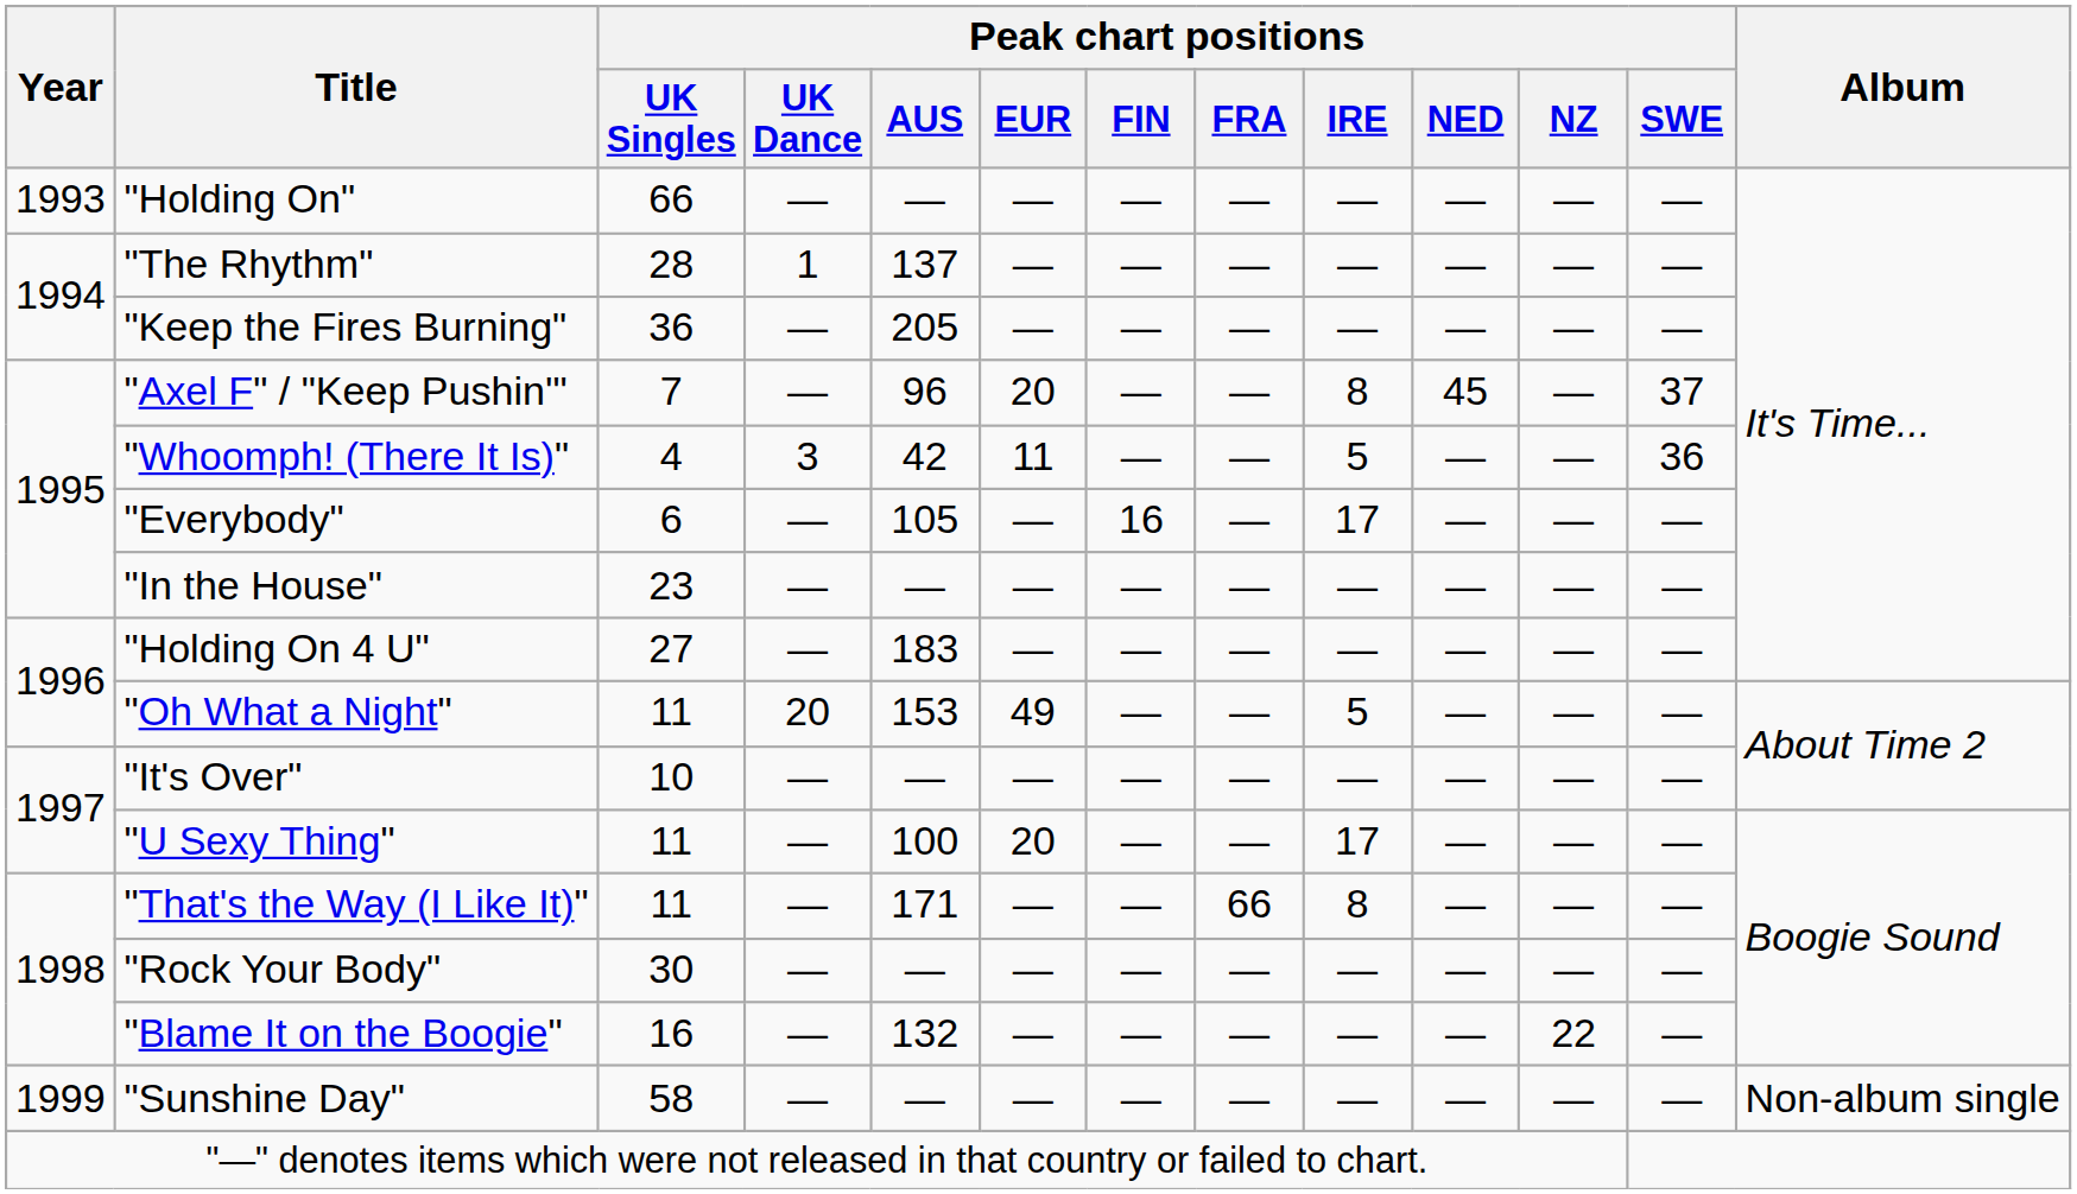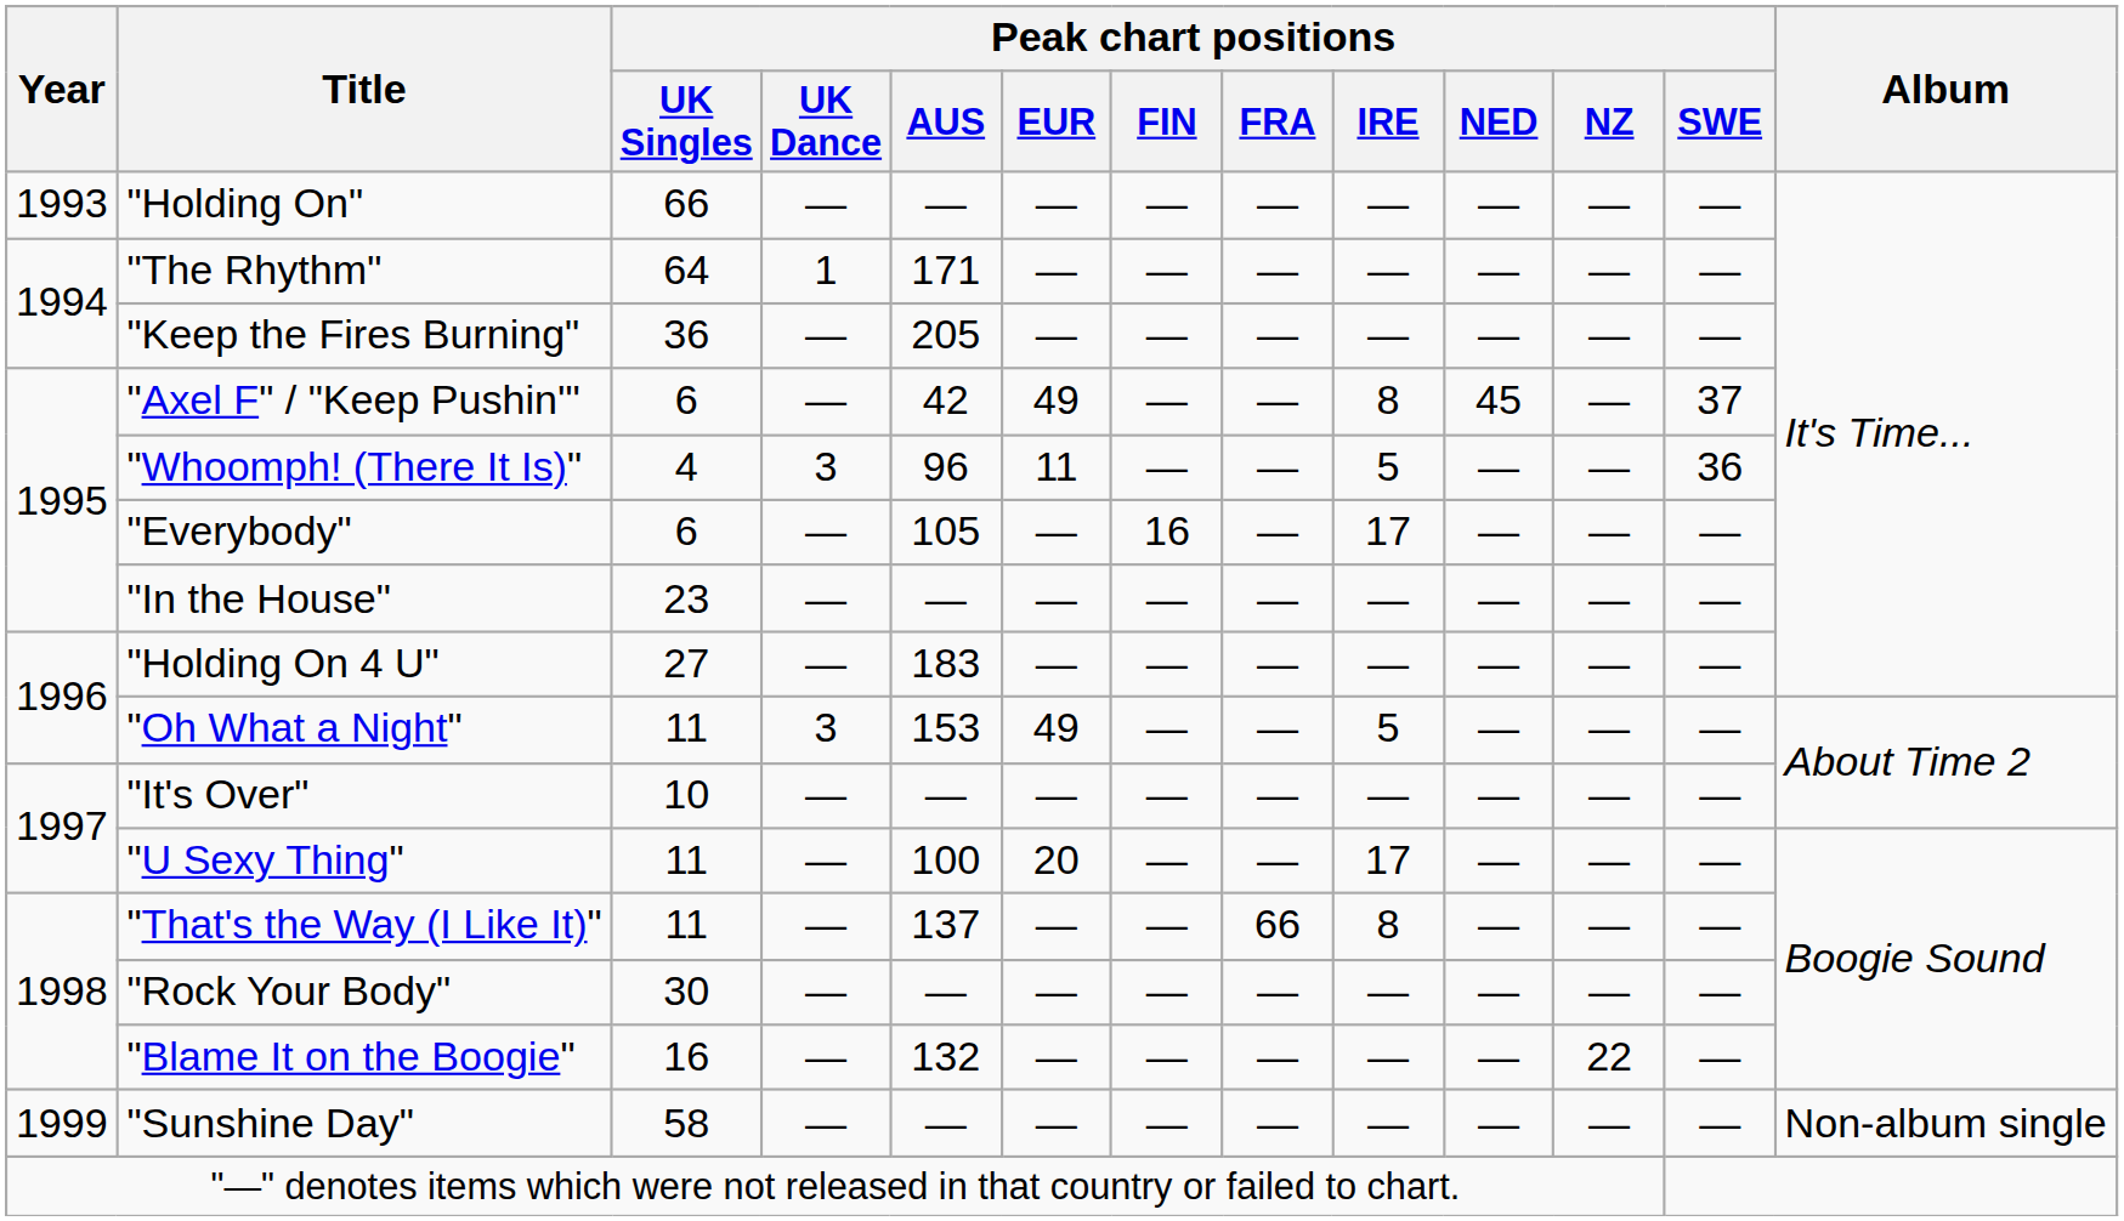 <table class="wikitable plainrowheaders" style="text-align:center;">
 <tr>
 <th scope="col" rowspan="2">Year</th>
 <th scope="col" rowspan="2">Title</th>
 <th scope="col" colspan="10">Peak chart positions</th>
 <th scope="col" rowspan="2">Album</th>
 </tr>
 <tr>
 <th scope="col" style="width:2.5em; font-size:90%;"><a href='#'>UK Singles</a><br></th>
 <th scope="col" style="width:2.5em; font-size:90%;"><a href='#'>UK Dance</a><br></th>
 <th scope="col" style="width:2.5em; font-size:90%;"><a href='#'>AUS</a><br></th>
 <th scope="col" style="width:2.5em; font-size:90%;"><a href='#'>EUR</a><br></th>
 <th scope="col" style="width:2.5em; font-size:90%;"><a href='#'>FIN</a><br></th>
 <th scope="col" style="width:2.5em; font-size:90%;"><a href='#'>FRA</a><br></th>
 <th scope="col" style="width:2.5em; font-size:90%;"><a href='#'>IRE</a><br></th>
 <th scope="col" style="width:2.5em; font-size:90%;"><a href='#'>NED</a><br></th>
 <th scope="col" style="width:2.5em; font-size:90%;"><a href='#'>NZ</a><br></th>
 <th scope="col" style="width:2.5em; font-size:90%;"><a href='#'>SWE</a><br></th>
 </tr>
 <tr>
 <td>1993</td>
 <td align="left">"Holding On"</td>
 <td>66</td>
 <td>—</td>
 <td>—</td>
 <td>—</td>
 <td>—</td>
 <td>—</td>
 <td>—</td>
 <td>—</td>
 <td>—</td>
 <td>—</td>
 <td align="left" rowspan="8"><em>It's Time...</em></td>
 </tr>
 <tr>
 <td rowspan="2">1994</td>
 <td align="left">"The Rhythm"</td>
-<td>28</td>
+<td>64</td>
 <td>1</td>
-<td>137</td>
+<td>171</td>
 <td>—</td>
 <td>—</td>
 <td>—</td>
 <td>—</td>
 <td>—</td>
 <td>—</td>
 <td>—</td>
 </tr>
 <tr>
 <td align="left">"Keep the Fires Burning"</td>
 <td>36</td>
 <td>—</td>
 <td>205</td>
 <td>—</td>
 <td>—</td>
 <td>—</td>
 <td>—</td>
 <td>—</td>
 <td>—</td>
 <td>—</td>
 </tr>
 <tr>
 <td rowspan="4">1995</td>
 <td align="left">"<a href='#'>Axel F</a>" / "Keep Pushin'"</td>
-<td>7</td>
+<td>6</td>
 <td>—</td>
-<td>96</td>
-<td>20</td>
+<td>42</td>
+<td>49</td>
 <td>—</td>
 <td>—</td>
 <td>8</td>
 <td>45</td>
 <td>—</td>
 <td>37</td>
 </tr>
 <tr>
 <td align="left">"<a href='#'>Whoomph! (There It Is)</a>"</td>
 <td>4</td>
 <td>3</td>
-<td>42</td>
+<td>96</td>
 <td>11</td>
 <td>—</td>
 <td>—</td>
 <td>5</td>
 <td>—</td>
 <td>—</td>
 <td>36</td>
 </tr>
 <tr>
 <td align="left">"Everybody"</td>
 <td>6</td>
 <td>—</td>
 <td>105</td>
 <td>—</td>
 <td>16</td>
 <td>—</td>
 <td>17</td>
 <td>—</td>
 <td>—</td>
 <td>—</td>
 </tr>
 <tr>
 <td align="left">"In the House"</td>
 <td>23</td>
 <td>—</td>
 <td>—</td>
 <td>—</td>
 <td>—</td>
 <td>—</td>
 <td>—</td>
 <td>—</td>
 <td>—</td>
 <td>—</td>
 </tr>
 <tr>
 <td rowspan="2">1996</td>
 <td align="left">"Holding On 4 U"</td>
 <td>27</td>
 <td>—</td>
 <td>183</td>
 <td>—</td>
 <td>—</td>
 <td>—</td>
 <td>—</td>
 <td>—</td>
 <td>—</td>
 <td>—</td>
 </tr>
 <tr>
 <td align="left">"<a href='#'>Oh What a Night</a>"</td>
 <td>11</td>
-<td>20</td>
+<td>3</td>
 <td>153</td>
 <td>49</td>
 <td>—</td>
 <td>—</td>
 <td>5</td>
 <td>—</td>
 <td>—</td>
 <td>—</td>
 <td align="left" rowspan="2"><em>About Time 2</em></td>
 </tr>
 <tr>
 <td rowspan="2">1997</td>
 <td align="left">"It's Over"</td>
 <td>10</td>
 <td>—</td>
 <td>—</td>
 <td>—</td>
 <td>—</td>
 <td>—</td>
 <td>—</td>
 <td>—</td>
 <td>—</td>
 <td>—</td>
 </tr>
 <tr>
 <td align="left">"<a href='#'>U Sexy Thing</a>"</td>
 <td>11</td>
 <td>—</td>
 <td>100</td>
 <td>20</td>
 <td>—</td>
 <td>—</td>
 <td>17</td>
 <td>—</td>
 <td>—</td>
 <td>—</td>
 <td align="left" rowspan="4"><em>Boogie Sound</em></td>
 </tr>
 <tr>
 <td rowspan="3">1998</td>
 <td align="left">"<a href='#'>That's the Way (I Like It)</a>"</td>
 <td>11</td>
 <td>—</td>
-<td>171</td>
+<td>137</td>
 <td>—</td>
 <td>—</td>
 <td>66</td>
 <td>8</td>
 <td>—</td>
 <td>—</td>
 <td>—</td>
 </tr>
 <tr>
 <td align="left">"Rock Your Body"</td>
 <td>30</td>
 <td>—</td>
 <td>—</td>
 <td>—</td>
 <td>—</td>
 <td>—</td>
 <td>—</td>
 <td>—</td>
 <td>—</td>
 <td>—</td>
 </tr>
 <tr>
 <td align="left">"<a href='#'>Blame It on the Boogie</a>"</td>
 <td>16</td>
 <td>—</td>
 <td>132</td>
 <td>—</td>
 <td>—</td>
 <td>—</td>
 <td>—</td>
 <td>—</td>
 <td>22</td>
 <td>—</td>
 </tr>
 <tr>
 <td>1999</td>
 <td align="left">"Sunshine Day"</td>
 <td>58</td>
 <td>—</td>
 <td>—</td>
 <td>—</td>
 <td>—</td>
 <td>—</td>
 <td>—</td>
 <td>—</td>
 <td>—</td>
 <td>—</td>
 <td>Non-album single</td>
 </tr>
 <tr>
 <td colspan="11" style="font-size:90%;">"—" denotes items which were not released in that country or failed to chart.</td>
 </tr>
 </table>
